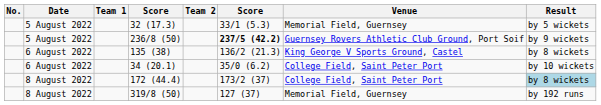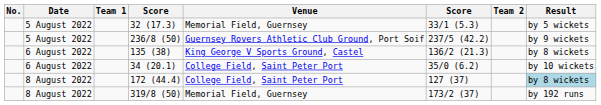 <table class="wikitable">
 <tr>
 <th>No.</th>
 <th>Date</th>
 <th>Team 1</th>
 <th>Score</th>
+<th>Venue</th>
+<th>Score</th>
 <th>Team 2</th>
-<th>Score</th>
-<th>Venue</th>
 <th>Result</th>
 </tr>
 <tr>
 <td></td>
 <td>5 August 2022</td>
 <td></td>
 <td>32 (17.3)</td>
+<td>Memorial Field, Guernsey</td>
+<td>33/1 (5.3)</td>
 <td></td>
-<td>33/1 (5.3)</td>
-<td>Memorial Field, Guernsey</td>
 <td> by 5 wickets</td>
 </tr>
 <tr>
 <td></td>
 <td>5 August 2022</td>
 <td></td>
 <td>236/8 (50)</td>
+<td><a href='#'>Guernsey Rovers Athletic Club Ground</a>, Port Soif</td>
+<td>237/5 (42.2)</td>
 <td></td>
-<td><strong>237/5 (42.2)</strong></td>
-<td><a href='#'>Guernsey Rovers Athletic Club Ground</a>, Port Soif</td>
 <td> by 9 wickets</td>
 </tr>
 <tr>
 <td></td>
 <td>6 August 2022</td>
 <td></td>
 <td>135 (38)</td>
+<td><a href='#'>King George V Sports Ground</a>, <a href='#'>Castel</a></td>
+<td>136/2 (21.3)</td>
 <td></td>
-<td>136/2 (21.3)</td>
-<td><a href='#'>King George V Sports Ground</a>, <a href='#'>Castel</a></td>
 <td> by 8 wickets</td>
 </tr>
 <tr>
 <td></td>
 <td>6 August 2022</td>
 <td></td>
 <td>34 (20.1)</td>
+<td><a href='#'>College Field</a>, <a href='#'>Saint Peter Port</a></td>
+<td>35/0 (6.2)</td>
 <td></td>
-<td>35/0 (6.2)</td>
-<td><a href='#'>College Field</a>, <a href='#'>Saint Peter Port</a></td>
 <td> by 10 wickets</td>
 </tr>
 <tr>
 <td></td>
 <td>8 August 2022</td>
 <td></td>
 <td>172 (44.4)</td>
+<td><a href='#'>College Field</a>, <a href='#'>Saint Peter Port</a></td>
+<td>127 (37)</td>
 <td></td>
-<td>173/2 (37)</td>
-<td><a href='#'>College Field</a>, <a href='#'>Saint Peter Port</a></td>
 <td style="background: lightblue;"> by 8 wickets</td>
 </tr>
 <tr>
 <td></td>
 <td>8 August 2022</td>
 <td></td>
 <td>319/8 (50)</td>
+<td>Memorial Field, Guernsey</td>
+<td>173/2 (37)</td>
 <td></td>
-<td>127 (37)</td>
-<td>Memorial Field, Guernsey</td>
 <td> by 192 runs</td>
 </tr>
 </table>
